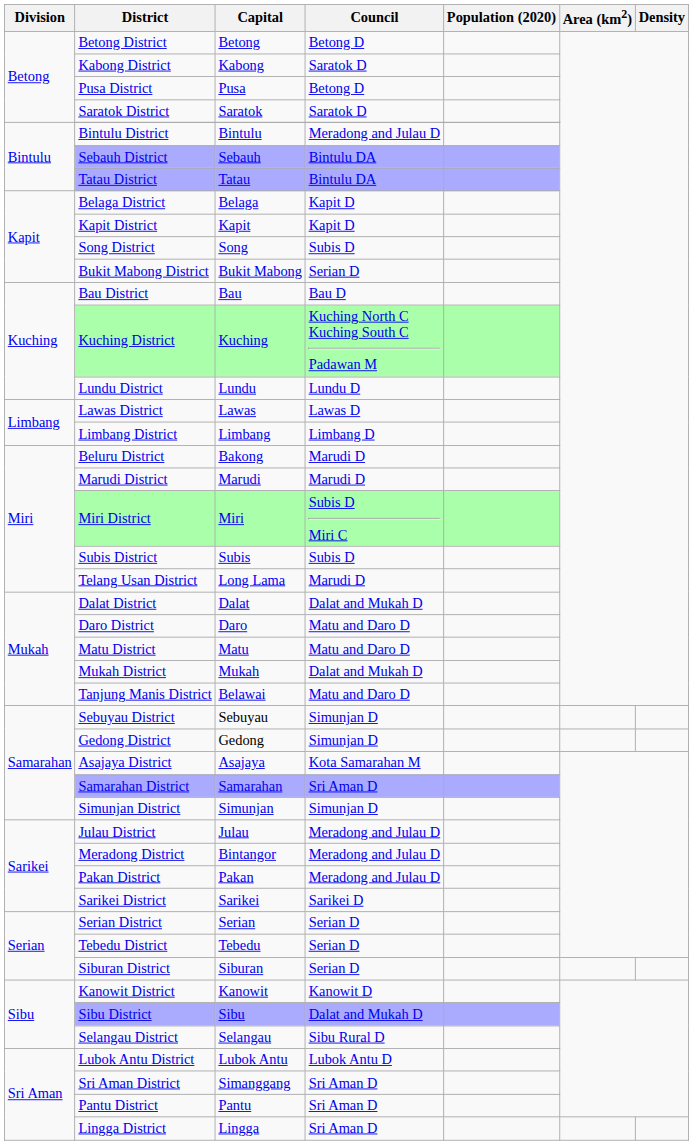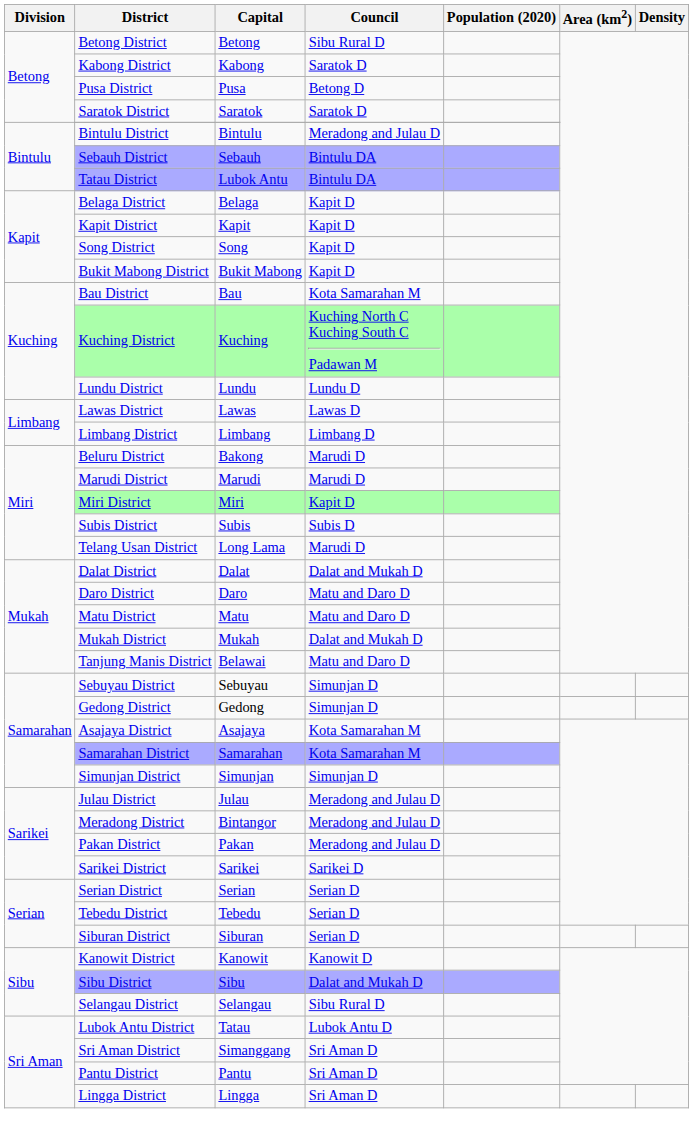 <table class="wikitable sortable">
 <tr>
 <th>Division</th>
 <th>District</th>
 <th>Capital</th>
 <th>Council</th>
 <th>Population (2020)</th>
 <th>Area (km<sup>2</sup>)</th>
 <th>Density</th>
 </tr>
 <tr>
 <td rowspan="4"><a href='#'>Betong</a></td>
 <td><a href='#'>Betong District</a></td>
 <td><a href='#'>Betong</a></td>
-<td><a href='#'>Betong D</a></td>
+<td><a href='#'>Sibu Rural D</a></td>
 <td></td>
 </tr>
 <tr>
 <td><a href='#'>Kabong District</a></td>
 <td><a href='#'>Kabong</a></td>
 <td><a href='#'>Saratok D</a></td>
 <td></td>
 </tr>
 <tr>
 <td><a href='#'>Pusa District</a></td>
 <td><a href='#'>Pusa</a></td>
 <td><a href='#'>Betong D</a></td>
 <td></td>
 </tr>
 <tr>
 <td><a href='#'>Saratok District</a></td>
 <td><a href='#'>Saratok</a></td>
 <td><a href='#'>Saratok D</a></td>
 <td></td>
 </tr>
 <tr>
 <td rowspan="4" colspan=1><a href='#'>Bintulu</a></td>
 </tr>
 <tr -style="background:#aaf;">
 <td><a href='#'>Bintulu District</a></td>
 <td><a href='#'>Bintulu</a></td>
 <td><a href='#'>Meradong and Julau D</a></td>
 <td></td>
 </tr>
 <tr style="background:#aaf;">
 <td><a href='#'>Sebauh District</a></td>
 <td><a href='#'>Sebauh</a></td>
 <td><a href='#'>Bintulu DA</a></td>
 <td></td>
 </tr>
 <tr style="background:#aaf;">
 <td><a href='#'>Tatau District</a></td>
-<td><a href='#'>Tatau</a></td>
+<td><a href='#'>Lubok Antu</a></td>
 <td><a href='#'>Bintulu DA</a></td>
 <td></td>
 </tr>
 <tr>
 <td rowspan="4"><a href='#'>Kapit</a></td>
 <td><a href='#'>Belaga District</a></td>
 <td><a href='#'>Belaga</a></td>
 <td><a href='#'>Kapit D</a></td>
 <td></td>
 </tr>
 <tr>
 <td><a href='#'>Kapit District</a></td>
 <td><a href='#'>Kapit</a></td>
 <td><a href='#'>Kapit D</a></td>
 <td></td>
 </tr>
 <tr>
 <td><a href='#'>Song District</a></td>
 <td><a href='#'>Song</a></td>
-<td><a href='#'>Subis D</a></td>
+<td><a href='#'>Kapit D</a></td>
 <td></td>
 </tr>
 <tr>
 <td><a href='#'>Bukit Mabong District</a></td>
 <td><a href='#'>Bukit Mabong</a></td>
-<td><a href='#'>Serian D</a></td>
+<td><a href='#'>Kapit D</a></td>
 <td></td>
 </tr>
 <tr>
 <td rowspan="3"><a href='#'>Kuching</a></td>
 <td><a href='#'>Bau District</a></td>
 <td><a href='#'>Bau</a></td>
-<td><a href='#'>Bau D</a></td>
+<td><a href='#'>Kota Samarahan M</a></td>
 <td></td>
 </tr>
 <tr style="background:#afa;">
 <td><a href='#'>Kuching District</a></td>
 <td><a href='#'>Kuching</a></td>
 <td><a href='#'>Kuching North C</a><br><a href='#'>Kuching South C</a><hr><a href='#'>Padawan M</a></td>
 <td></td>
 </tr>
 <tr>
 <td><a href='#'>Lundu District</a></td>
 <td><a href='#'>Lundu</a></td>
 <td><a href='#'>Lundu D</a></td>
 <td></td>
 </tr>
 <tr>
 <td rowspan="2"><a href='#'>Limbang</a></td>
 <td><a href='#'>Lawas District</a></td>
 <td><a href='#'>Lawas</a></td>
 <td><a href='#'>Lawas D</a></td>
 <td></td>
 </tr>
 <tr>
 <td><a href='#'>Limbang District</a></td>
 <td><a href='#'>Limbang</a></td>
 <td><a href='#'>Limbang D</a></td>
 <td></td>
 </tr>
 <tr>
 <td rowspan="5"><a href='#'>Miri</a></td>
 <td><a href='#'>Beluru District</a></td>
 <td><a href='#'>Bakong</a></td>
 <td><a href='#'>Marudi D</a></td>
 <td></td>
 </tr>
 <tr>
 <td><a href='#'>Marudi District</a></td>
 <td><a href='#'>Marudi</a></td>
 <td><a href='#'>Marudi D</a></td>
 <td></td>
 </tr>
 <tr style="background:#afa;">
 <td><a href='#'>Miri District</a></td>
 <td><a href='#'>Miri</a></td>
-<td><a href='#'>Subis D</a><hr><a href='#'>Miri C</a></td>
+<td><a href='#'>Kapit D</a></td>
 <td></td>
 </tr>
 <tr>
 <td><a href='#'>Subis District</a></td>
 <td><a href='#'>Subis</a></td>
 <td><a href='#'>Subis D</a></td>
 <td></td>
 </tr>
 <tr>
 <td><a href='#'>Telang Usan District</a></td>
 <td><a href='#'>Long Lama</a></td>
 <td><a href='#'>Marudi D</a></td>
 <td></td>
 </tr>
 <tr>
 <td rowspan="5"><a href='#'>Mukah</a></td>
 <td><a href='#'>Dalat District</a></td>
 <td><a href='#'>Dalat</a></td>
 <td><a href='#'>Dalat and Mukah D</a></td>
 <td></td>
 </tr>
 <tr>
 <td><a href='#'>Daro District</a></td>
 <td><a href='#'>Daro</a></td>
 <td><a href='#'>Matu and Daro D</a></td>
 <td></td>
 </tr>
 <tr>
 <td><a href='#'>Matu District</a></td>
 <td><a href='#'>Matu</a></td>
 <td><a href='#'>Matu and Daro D</a></td>
 <td></td>
 </tr>
 <tr>
 <td><a href='#'>Mukah District</a></td>
 <td><a href='#'>Mukah</a></td>
 <td><a href='#'>Dalat and Mukah D</a></td>
 <td></td>
 </tr>
 <tr>
 <td><a href='#'>Tanjung Manis District</a></td>
 <td><a href='#'>Belawai</a></td>
 <td><a href='#'>Matu and Daro D</a></td>
 <td></td>
 </tr>
 <tr>
 <td rowspan="5"><a href='#'>Samarahan</a></td>
 <td><a href='#'>Sebuyau District</a></td>
 <td>Sebuyau</td>
 <td><a href='#'>Simunjan D</a></td>
 <td></td>
 <td></td>
 <td></td>
 </tr>
 <tr>
 <td><a href='#'>Gedong District</a></td>
 <td>Gedong</td>
 <td><a href='#'>Simunjan D</a></td>
 <td></td>
 <td></td>
 <td></td>
 </tr>
 <tr -style="background:#aaf;">
 <td><a href='#'>Asajaya District</a></td>
 <td><a href='#'>Asajaya</a></td>
 <td><a href='#'>Kota Samarahan M</a></td>
 <td></td>
 </tr>
 <tr style="background:#aaf;">
 <td><a href='#'>Samarahan District</a></td>
 <td><a href='#'>Samarahan</a></td>
-<td><a href='#'>Sri Aman D</a></td>
+<td><a href='#'>Kota Samarahan M</a></td>
 <td></td>
 </tr>
 <tr>
 <td><a href='#'>Simunjan District</a></td>
 <td><a href='#'>Simunjan</a></td>
 <td><a href='#'>Simunjan D</a></td>
 <td></td>
 </tr>
 <tr>
 <td rowspan="4"><a href='#'>Sarikei</a></td>
 <td><a href='#'>Julau District</a></td>
 <td><a href='#'>Julau</a></td>
 <td><a href='#'>Meradong and Julau D</a></td>
 <td></td>
 </tr>
 <tr>
 <td><a href='#'>Meradong District</a></td>
 <td><a href='#'>Bintangor</a></td>
 <td><a href='#'>Meradong and Julau D</a></td>
 <td></td>
 </tr>
 <tr>
 <td><a href='#'>Pakan District</a></td>
 <td><a href='#'>Pakan</a></td>
 <td><a href='#'>Meradong and Julau D</a></td>
 <td></td>
 </tr>
 <tr>
 <td><a href='#'>Sarikei District</a></td>
 <td><a href='#'>Sarikei</a></td>
 <td><a href='#'>Sarikei D</a></td>
 <td></td>
 </tr>
 <tr>
 <td rowspan="3"><a href='#'>Serian</a></td>
 <td><a href='#'>Serian District</a></td>
 <td><a href='#'>Serian</a></td>
 <td><a href='#'>Serian D</a></td>
 <td></td>
 </tr>
 <tr>
 <td><a href='#'>Tebedu District</a></td>
 <td><a href='#'>Tebedu</a></td>
 <td><a href='#'>Serian D</a></td>
 <td></td>
 </tr>
 <tr>
 <td><a href='#'>Siburan District</a></td>
 <td><a href='#'>Siburan</a></td>
 <td><a href='#'>Serian D</a></td>
 <td></td>
 <td></td>
 <td></td>
 </tr>
 <tr>
 <td rowspan="3"><a href='#'>Sibu</a></td>
 <td><a href='#'>Kanowit District</a></td>
 <td><a href='#'>Kanowit</a></td>
 <td><a href='#'>Kanowit D</a></td>
 <td></td>
 </tr>
 <tr style="background:#aaf;">
 <td><a href='#'>Sibu District</a></td>
 <td><a href='#'>Sibu</a></td>
 <td><a href='#'>Dalat and Mukah D</a></td>
 <td></td>
 </tr>
 <tr>
 <td><a href='#'>Selangau District</a></td>
 <td><a href='#'>Selangau</a></td>
 <td><a href='#'>Sibu Rural D</a></td>
 <td></td>
 </tr>
 <tr>
 <td rowspan="4"><a href='#'>Sri Aman</a></td>
 <td><a href='#'>Lubok Antu District</a></td>
-<td><a href='#'>Lubok Antu</a></td>
+<td><a href='#'>Tatau</a></td>
 <td><a href='#'>Lubok Antu D</a></td>
 <td></td>
 </tr>
 <tr>
 <td><a href='#'>Sri Aman District</a></td>
 <td><a href='#'>Simanggang</a></td>
 <td><a href='#'>Sri Aman D</a></td>
 <td></td>
 </tr>
 <tr>
 <td><a href='#'>Pantu District</a></td>
 <td><a href='#'>Pantu</a></td>
 <td><a href='#'>Sri Aman D</a></td>
 <td></td>
 </tr>
 <tr>
 <td><a href='#'>Lingga District</a> </td>
 <td><a href='#'>Lingga</a></td>
 <td><a href='#'>Sri Aman D</a></td>
 <td></td>
 <td></td>
 <td></td>
 </tr>
 </table>
